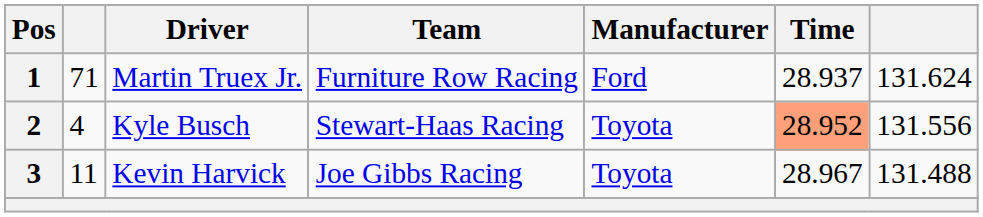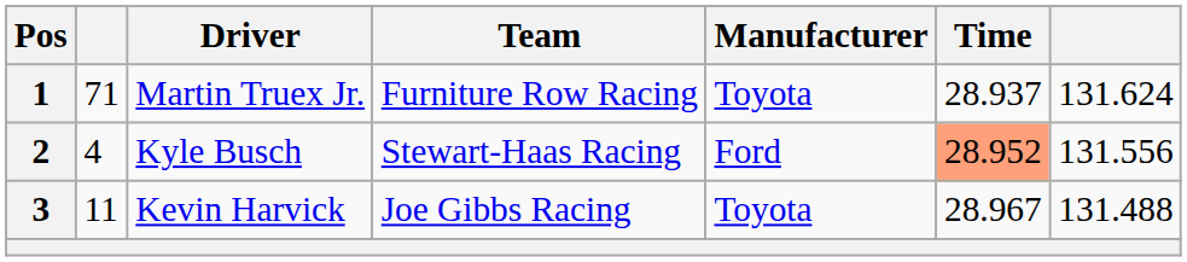 <table class="wikitable" style="font-size:95%">
 <tr>
 <th>Pos</th>
 <th></th>
 <th>Driver</th>
 <th>Team</th>
 <th>Manufacturer</th>
 <th>Time</th>
 <th></th>
 </tr>
 <tr>
 <th>1</th>
 <td>71</td>
 <td><a href='#'>Martin Truex Jr.</a></td>
 <td><a href='#'>Furniture Row Racing</a></td>
-<td><a href='#'>Ford</a></td>
+<td><a href='#'>Toyota</a></td>
 <td>28.937</td>
 <td>131.624</td>
 </tr>
 <tr>
 <th>2</th>
 <td>4</td>
 <td><a href='#'>Kyle Busch</a></td>
 <td><a href='#'>Stewart-Haas Racing</a></td>
-<td><a href='#'>Toyota</a></td>
+<td><a href='#'>Ford</a></td>
 <td style="background: lightsalmon;">28.952</td>
 <td>131.556</td>
 </tr>
 <tr>
 <th>3</th>
 <td>11</td>
 <td><a href='#'>Kevin Harvick</a></td>
 <td><a href='#'>Joe Gibbs Racing</a></td>
 <td><a href='#'>Toyota</a></td>
 <td>28.967</td>
 <td>131.488</td>
 </tr>
 <tr>
 <th colspan="7"></th>
 </tr>
 </table>
